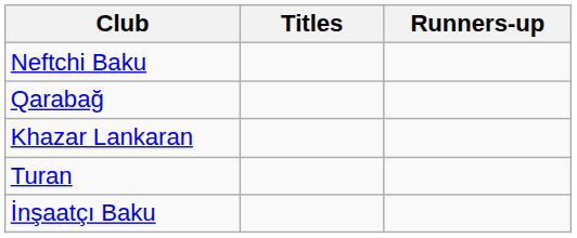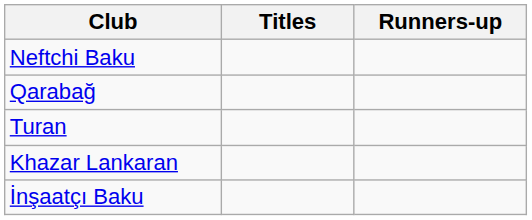 <table class="wikitable" style="width:30%;">
 <tr>
 <th style="width:14%;">Club</th>
 <th style="width:8%;">Titles</th>
 <th style="width:8%;">Runners-up</th>
 </tr>
 <tr>
 <td><a href='#'>Neftchi Baku</a></td>
 <td></td>
 <td></td>
 </tr>
 <tr>
 <td><a href='#'>Qarabağ</a></td>
 <td></td>
 <td></td>
 </tr>
 <tr>
-<td><a href='#'>Khazar Lankaran</a></td>
+<td><a href='#'>Turan</a></td>
 <td></td>
 <td></td>
 </tr>
 <tr>
-<td><a href='#'>Turan</a></td>
+<td><a href='#'>Khazar Lankaran</a></td>
 <td></td>
 <td></td>
 </tr>
 <tr>
 <td><a href='#'>İnşaatçı Baku</a></td>
 <td></td>
 <td></td>
 </tr>
 </table>
